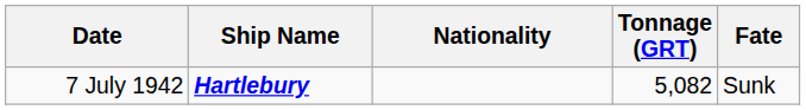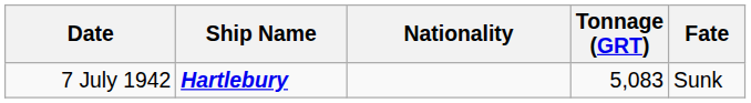 <table class="wikitable sortable">
 <tr>
 <th width="120px">Date</th>
 <th width="120px">Ship Name</th>
 <th width="160px">Nationality</th>
 <th width="25px">Tonnage<br>(<a href='#'>GRT</a>)</th>
 <th width="50px">Fate</th>
 </tr>
 <tr>
 <td align="right">7 July 1942</td>
 <td align="left"><strong><a href='#'><em>Hartlebury</em></a></strong></td>
 <td align="left"></td>
-<td align="right">5,082</td>
+<td align="right">5,083</td>
 <td align="left">Sunk</td>
 </tr>
 </table>
